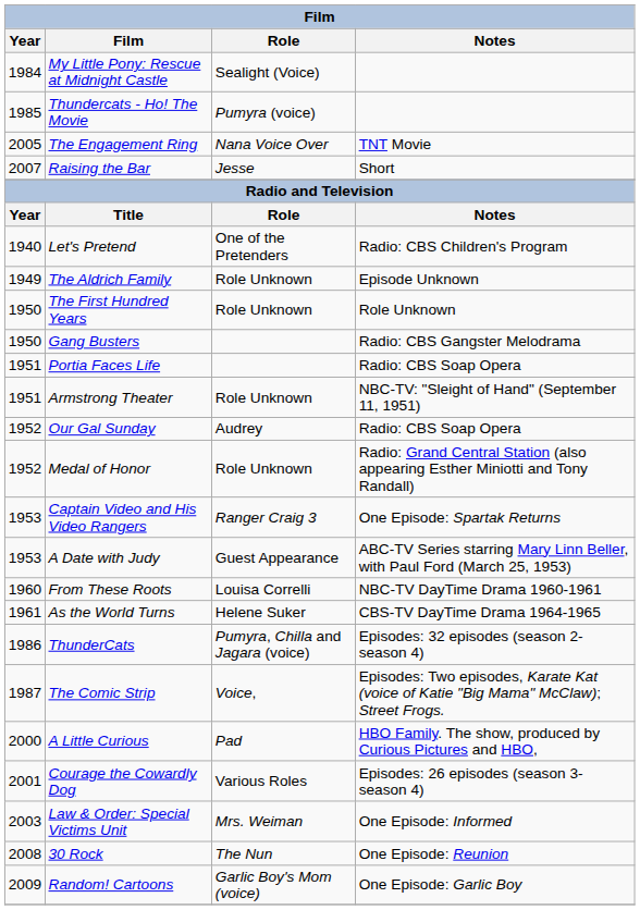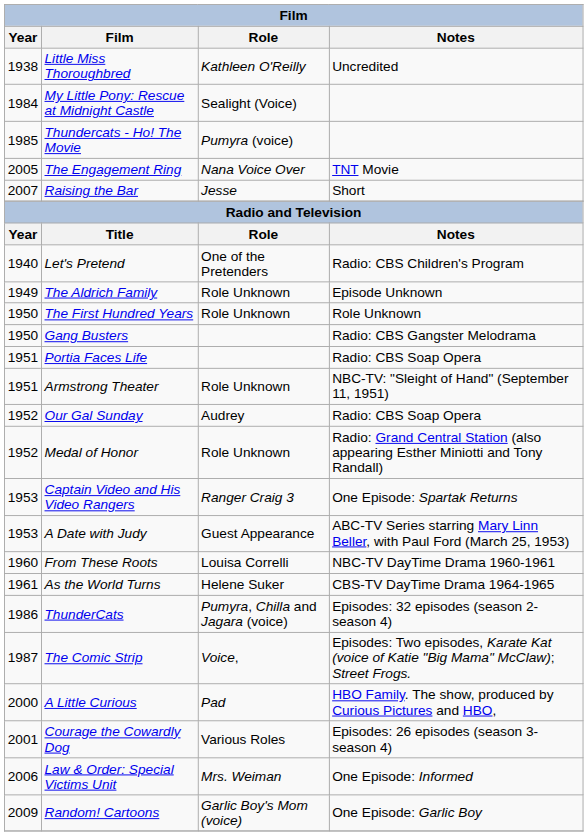 <table class="wikitable" style="font-size:90%">
 <tr>
 <th colspan=4 style="background:lightsteelblue;">Film</th>
 </tr>
 <tr>
 <th>Year</th>
 <th>Film</th>
 <th>Role</th>
 <th>Notes</th>
+</tr>
+<tr>
+<td>1938</td>
+<td><em><a href='#'>Little Miss Thoroughbred</a></em></td>
+<td><em>Kathleen O'Reilly</em></td>
+<td>Uncredited</td>
 </tr>
 <tr>
 <td>1984</td>
 <td><em><a href='#'>My Little Pony: Rescue at Midnight Castle</a></em></td>
 <td>Sealight (Voice)</td>
 <td></td>
 </tr>
 <tr>
 <td>1985</td>
 <td><em><a href='#'>Thundercats - Ho! The Movie</a></em></td>
 <td><em>Pumyra</em> (voice)</td>
 <td></td>
 </tr>
 <tr>
 <td>2005</td>
 <td><em><a href='#'>The Engagement Ring</a></em></td>
 <td><em>Nana Voice Over</em></td>
 <td><a href='#'>TNT</a> Movie</td>
 </tr>
 <tr>
 <td>2007</td>
 <td><em><a href='#'>Raising the Bar</a></em></td>
 <td><em>Jesse</em></td>
 <td>Short</td>
 </tr>
 <tr>
 </tr>
 <tr>
 <th colspan=4 style="background:lightsteelblue;">Radio and Television</th>
 </tr>
 <tr>
 <th>Year</th>
 <th>Title</th>
 <th>Role</th>
 <th>Notes</th>
 </tr>
 <tr>
 <td>1940</td>
 <td><em>Let's Pretend</em></td>
 <td>One of the Pretenders</td>
 <td>Radio: CBS Children's Program</td>
 </tr>
 <tr>
 <td>1949</td>
 <td><em><a href='#'>The Aldrich Family</a></em></td>
 <td>Role Unknown</td>
 <td>Episode Unknown</td>
 </tr>
 <tr>
 <td>1950</td>
 <td><em><a href='#'>The First Hundred Years</a></em></td>
 <td>Role Unknown</td>
 <td>Role Unknown</td>
 </tr>
 <tr>
 <td>1950</td>
 <td><em><a href='#'>Gang Busters</a></em></td>
 <td></td>
 <td>Radio: CBS Gangster Melodrama</td>
 </tr>
 <tr>
 <td>1951</td>
 <td><em><a href='#'>Portia Faces Life</a></em></td>
 <td></td>
 <td>Radio: CBS Soap Opera</td>
 </tr>
 <tr>
 <td>1951</td>
 <td><em>Armstrong Theater</em></td>
 <td>Role Unknown</td>
 <td>NBC-TV: "Sleight of Hand" (September 11, 1951)</td>
 </tr>
 <tr>
 <td>1952</td>
 <td><em><a href='#'>Our Gal Sunday</a></em></td>
 <td>Audrey</td>
 <td>Radio: CBS Soap Opera</td>
 </tr>
 <tr>
 <td>1952</td>
 <td><em>Medal of Honor</em></td>
 <td>Role Unknown</td>
 <td>Radio: <a href='#'>Grand Central Station</a> (also appearing Esther Miniotti and Tony Randall)</td>
 </tr>
 <tr>
 <td>1953</td>
 <td><em><a href='#'>Captain Video and His Video Rangers</a></em></td>
 <td><em>Ranger Craig 3</em></td>
 <td>One Episode: <em>Spartak Returns</em></td>
 </tr>
 <tr>
 <td>1953</td>
 <td><em>A Date with Judy</em></td>
 <td>Guest Appearance</td>
 <td>ABC-TV Series starring <a href='#'>Mary Linn Beller</a>, with Paul Ford (March 25, 1953)</td>
 </tr>
 <tr>
 <td>1960</td>
 <td><em>From These Roots</em></td>
 <td>Louisa Correlli</td>
 <td>NBC-TV DayTime Drama 1960-1961</td>
 </tr>
 <tr>
 <td>1961</td>
 <td><em>As the World Turns</em></td>
 <td>Helene Suker</td>
 <td>CBS-TV DayTime Drama 1964-1965</td>
 </tr>
 <tr>
 <td>1986</td>
 <td><em><a href='#'>ThunderCats</a></em></td>
 <td><em>Pumyra</em>, <em>Chilla</em> and <em>Jagara</em> (voice)</td>
 <td>Episodes: 32 episodes (season 2-season 4)</td>
 </tr>
 <tr>
 <td>1987</td>
 <td><em><a href='#'>The Comic Strip</a></em></td>
 <td><em>Voice</em>,</td>
 <td>Episodes: Two episodes, <em>Karate Kat (voice of Katie "Big Mama" McClaw)</em>; <em>Street Frogs.</em></td>
 </tr>
 <tr>
 <td>2000</td>
 <td><em><a href='#'>A Little Curious</a></em></td>
 <td><em>Pad</em></td>
 <td><a href='#'>HBO Family</a>. The show, produced by <a href='#'>Curious Pictures</a> and <a href='#'>HBO</a>,</td>
 </tr>
 <tr>
 <td>2001</td>
 <td><em><a href='#'>Courage the Cowardly Dog</a></em></td>
 <td>Various Roles</td>
 <td>Episodes: 26 episodes (season 3-season 4)</td>
 </tr>
 <tr>
-<td>2003</td>
+<td>2006</td>
 <td><em><a href='#'>Law & Order: Special Victims Unit</a></em></td>
 <td><em>Mrs. Weiman</em></td>
 <td>One Episode: <em>Informed</em></td>
-</tr>
-<tr>
-<td>2008</td>
-<td><em><a href='#'>30 Rock</a></em></td>
-<td><em>The Nun</em></td>
-<td>One Episode: <em><a href='#'>Reunion</a></em></td>
 </tr>
 <tr>
 <td>2009</td>
 <td><em><a href='#'>Random! Cartoons</a></em></td>
 <td><em>Garlic Boy's Mom (voice)</em></td>
 <td>One Episode: <em>Garlic Boy</em></td>
 </tr>
 <tr>
 </tr>
 </table>
